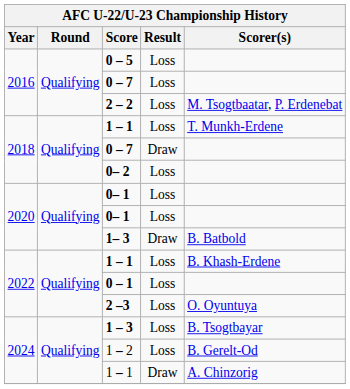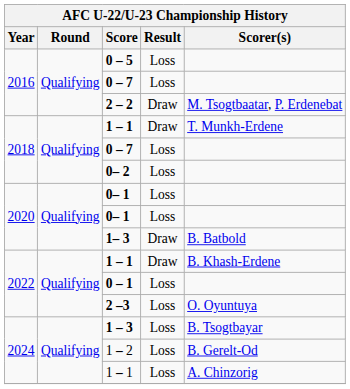 <table class="wikitable" style="text-align: center;font-size:95%;">
 <tr>
 <th colspan=5>AFC U-22/U-23 Championship History</th>
 </tr>
 <tr>
 <th>Year</th>
 <th>Round</th>
 <th>Score</th>
 <th>Result</th>
 <th>Scorer(s)</th>
 </tr>
 <tr>
 <td rowspan=3><a href='#'>2016</a></td>
 <td rowspan=3><a href='#'>Qualifying</a></td>
 <td align="left"> <strong>0 – 5</strong> </td>
 <td>Loss</td>
 <td></td>
 </tr>
 <tr>
 <td align="left"> <strong>0 – 7</strong> </td>
 <td>Loss</td>
 <td></td>
 </tr>
 <tr>
 <td align="left"> <strong>2 – 2</strong> </td>
-<td>Loss</td>
+<td>Draw</td>
 <td align=left><a href='#'>M. Tsogtbaatar</a>, <a href='#'>P. Erdenebat</a></td>
 </tr>
 <tr>
 <td rowspan=3><a href='#'>2018</a></td>
 <td rowspan=3><a href='#'>Qualifying</a></td>
 <td align="left"> <strong>1 – 1 </strong> </td>
-<td>Loss</td>
+<td>Draw</td>
 <td align=left><a href='#'>T. Munkh-Erdene</a></td>
 </tr>
 <tr>
 <td align="left"> <strong>0 – 7 </strong> </td>
-<td>Draw</td>
+<td>Loss</td>
 <td></td>
 </tr>
 <tr>
 <td align="left"> <strong> 0– 2</strong> </td>
 <td>Loss</td>
 <td></td>
 </tr>
 <tr>
 <td rowspan=3><a href='#'>2020</a></td>
 <td rowspan=3><a href='#'>Qualifying</a></td>
 <td align="left"> <strong> 0– 1</strong> </td>
 <td>Loss</td>
 <td></td>
 </tr>
 <tr>
 <td align="left"> <strong> 0– 1</strong> </td>
 <td>Loss</td>
 <td></td>
 </tr>
 <tr>
 <td align="left"> <strong> 1– 3</strong> </td>
 <td>Draw</td>
 <td align=left><a href='#'>B. Batbold</a></td>
 </tr>
 <tr>
 <td rowspan=3><a href='#'>2022</a></td>
 <td rowspan=3><a href='#'>Qualifying</a></td>
 <td align="left"> <strong> 1 – 1 </strong> </td>
-<td>Loss</td>
+<td>Draw</td>
 <td align=left><a href='#'>B. Khash-Erdene</a></td>
 </tr>
 <tr>
 <td align="left"> <strong>0 – 1 </strong> </td>
 <td>Loss</td>
 <td></td>
 </tr>
 <tr>
 <td align="left"> <strong>2 –3 </strong> </td>
 <td>Loss</td>
 <td align=left><a href='#'>O. Oyuntuya</a></td>
 </tr>
 <tr>
 <td rowspan=3><a href='#'>2024</a></td>
 <td rowspan=3><a href='#'>Qualifying</a></td>
 <td align="left"> <strong> 1 – 3 </strong> </td>
 <td>Loss</td>
 <td align=left><a href='#'>B. Tsogtbayar</a></td>
 </tr>
 <tr>
 <td align="left"> 1<strong> – </strong>2 </td>
 <td>Loss</td>
 <td align=left><a href='#'> B. Gerelt-Od</a></td>
 </tr>
 <tr>
 <td align="left"> 1<strong> – </strong>1 </td>
-<td>Draw</td>
+<td>Loss</td>
 <td align=left><a href='#'>A. Chinzorig</a></td>
 </tr>
 <tr>
 </tr>
 </table>
